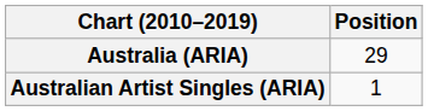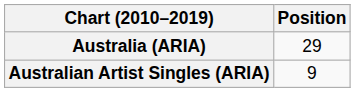 <table class="wikitable sortable plainrowheaders" style="text-align:center">
 <tr>
 <th scope="col">Chart (2010–2019)</th>
 <th scope="col">Position</th>
 </tr>
 <tr>
 <th scope="row">Australia (ARIA)</th>
 <td>29</td>
 </tr>
 <tr>
 <th scope="row">Australian Artist Singles (ARIA)</th>
-<td>1</td>
+<td>9</td>
 </tr>
 </table>
